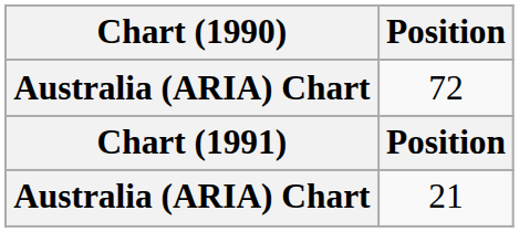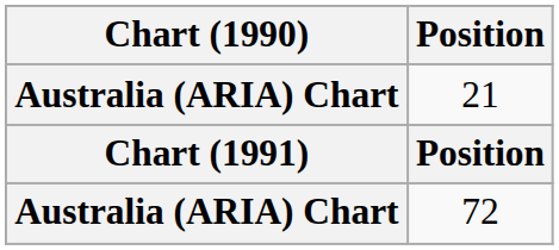 <table class="wikitable plainrowheaders" style="text-align:center">
 <tr>
 <th scope="col">Chart (1990)</th>
 <th scope="col">Position</th>
 </tr>
 <tr>
 <th scope="row">Australia (ARIA) Chart</th>
-<td>72</td>
+<td>21</td>
 </tr>
 <tr>
 <th scope="col">Chart (1991)</th>
 <th scope="col">Position</th>
 </tr>
 <tr>
 <th scope="row">Australia (ARIA) Chart</th>
-<td>21</td>
+<td>72</td>
 </tr>
 </table>
